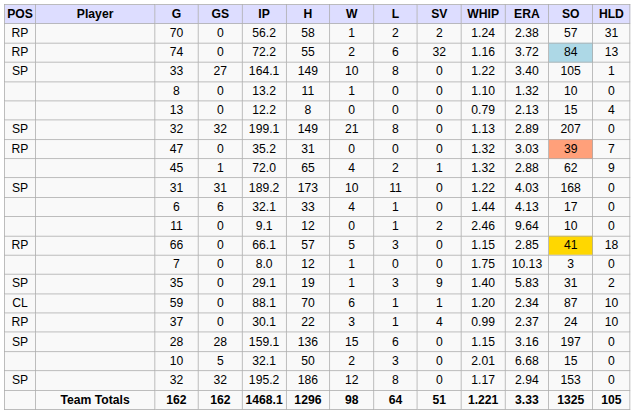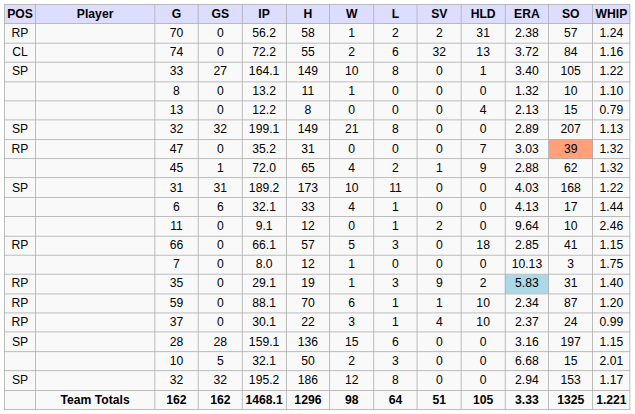 <table class="wikitable sortable">
 <tr>
 <th style="background:#ddf; width:5%;">POS</th>
 <th style="background:#ddf; width:19%;">Player</th>
 <th style="background:#ddf; width:7%;">G</th>
 <th style="background:#ddf; width:7%;">GS</th>
 <th style="background:#ddf; width:7%;">IP</th>
 <th style="background:#ddf; width:7%;">H</th>
 <th style="background:#ddf; width:7%;">W</th>
 <th style="background:#ddf; width:7%;">L</th>
 <th style="background:#ddf; width:7%;">SV</th>
-<th style="background:#ddf; width:7%;">WHIP</th>
+<th style="background:#ddf; width:7%;">HLD</th>
 <th style="background:#ddf; width:7%;">ERA</th>
 <th style="background:#ddf; width:7%;">SO</th>
-<th style="background:#ddf; width:7%;">HLD</th>
+<th style="background:#ddf; width:7%;">WHIP</th>
 </tr>
 <tr style="text-align:center;">
 <td>RP</td>
 <td></td>
 <td>70</td>
 <td>0</td>
 <td>56.2</td>
 <td>58</td>
 <td>1</td>
 <td>2</td>
 <td>2</td>
-<td>1.24</td>
+<td>31</td>
 <td>2.38</td>
 <td>57</td>
-<td>31</td>
+<td>1.24</td>
 </tr>
 <tr style="text-align:center;">
-<td>RP</td>
+<td>CL</td>
 <td></td>
 <td>74</td>
 <td>0</td>
 <td>72.2</td>
 <td>55</td>
 <td>2</td>
 <td>6</td>
 <td>32</td>
+<td>13</td>
+<td>3.72</td>
+<td>84</td>
 <td>1.16</td>
-<td>3.72</td>
-<td style="background: lightblue;">84</td>
-<td>13</td>
 </tr>
 <tr style="text-align:center;">
 <td>SP</td>
 <td></td>
 <td>33</td>
 <td>27</td>
 <td>164.1</td>
 <td>149</td>
 <td>10</td>
 <td>8</td>
 <td>0</td>
-<td>1.22</td>
+<td>1</td>
 <td>3.40</td>
 <td>105</td>
-<td>1</td>
+<td>1.22</td>
 </tr>
 <tr style="text-align:center;">
 <td></td>
 <td></td>
 <td>8</td>
 <td>0</td>
 <td>13.2</td>
 <td>11</td>
 <td>1</td>
 <td>0</td>
 <td>0</td>
-<td>1.10</td>
+<td>0</td>
 <td>1.32</td>
 <td>10</td>
-<td>0</td>
+<td>1.10</td>
 </tr>
 <tr style="text-align:center;">
 <td></td>
 <td></td>
 <td>13</td>
 <td>0</td>
 <td>12.2</td>
 <td>8</td>
 <td>0</td>
 <td>0</td>
 <td>0</td>
-<td>0.79</td>
+<td>4</td>
 <td>2.13</td>
 <td>15</td>
-<td>4</td>
+<td>0.79</td>
 </tr>
 <tr style="text-align:center;">
 <td>SP</td>
 <td></td>
 <td>32</td>
 <td>32</td>
 <td>199.1</td>
 <td>149</td>
 <td>21</td>
 <td>8</td>
 <td>0</td>
-<td>1.13</td>
+<td>0</td>
 <td>2.89</td>
 <td>207</td>
-<td>0</td>
+<td>1.13</td>
 </tr>
 <tr style="text-align:center;">
 <td>RP</td>
 <td></td>
 <td>47</td>
 <td>0</td>
 <td>35.2</td>
 <td>31</td>
 <td>0</td>
 <td>0</td>
 <td>0</td>
-<td>1.32</td>
+<td>7</td>
 <td>3.03</td>
 <td style="background: lightsalmon;">39</td>
-<td>7</td>
+<td>1.32</td>
 </tr>
 <tr style="text-align:center;">
 <td></td>
 <td></td>
 <td>45</td>
 <td>1</td>
 <td>72.0</td>
 <td>65</td>
 <td>4</td>
 <td>2</td>
 <td>1</td>
-<td>1.32</td>
+<td>9</td>
 <td>2.88</td>
 <td>62</td>
-<td>9</td>
+<td>1.32</td>
 </tr>
 <tr style="text-align:center;">
 <td>SP</td>
 <td></td>
 <td>31</td>
 <td>31</td>
 <td>189.2</td>
 <td>173</td>
 <td>10</td>
 <td>11</td>
 <td>0</td>
-<td>1.22</td>
+<td>0</td>
 <td>4.03</td>
 <td>168</td>
-<td>0</td>
+<td>1.22</td>
 </tr>
 <tr style="text-align:center;">
 <td></td>
 <td></td>
 <td>6</td>
 <td>6</td>
 <td>32.1</td>
 <td>33</td>
 <td>4</td>
 <td>1</td>
 <td>0</td>
-<td>1.44</td>
+<td>0</td>
 <td>4.13</td>
 <td>17</td>
-<td>0</td>
+<td>1.44</td>
 </tr>
 <tr style="text-align:center;">
 <td></td>
 <td></td>
 <td>11</td>
 <td>0</td>
 <td>9.1</td>
 <td>12</td>
 <td>0</td>
 <td>1</td>
 <td>2</td>
-<td>2.46</td>
+<td>0</td>
 <td>9.64</td>
 <td>10</td>
-<td>0</td>
+<td>2.46</td>
 </tr>
 <tr style="text-align:center;">
 <td>RP</td>
 <td></td>
 <td>66</td>
 <td>0</td>
 <td>66.1</td>
 <td>57</td>
 <td>5</td>
 <td>3</td>
 <td>0</td>
+<td>18</td>
+<td>2.85</td>
+<td>41</td>
 <td>1.15</td>
-<td>2.85</td>
-<td style="background: gold;">41</td>
-<td>18</td>
 </tr>
 <tr style="text-align:center;">
 <td></td>
 <td></td>
 <td>7</td>
 <td>0</td>
 <td>8.0</td>
 <td>12</td>
 <td>1</td>
 <td>0</td>
 <td>0</td>
-<td>1.75</td>
+<td>0</td>
 <td>10.13</td>
 <td>3</td>
-<td>0</td>
+<td>1.75</td>
 </tr>
 <tr style="text-align:center;">
-<td>SP</td>
+<td>RP</td>
 <td></td>
 <td>35</td>
 <td>0</td>
 <td>29.1</td>
 <td>19</td>
 <td>1</td>
 <td>3</td>
 <td>9</td>
+<td>2</td>
+<td style="background: lightblue;">5.83</td>
+<td>31</td>
 <td>1.40</td>
-<td>5.83</td>
-<td>31</td>
-<td>2</td>
 </tr>
 <tr style="text-align:center;">
-<td>CL</td>
+<td>RP</td>
 <td></td>
 <td>59</td>
 <td>0</td>
 <td>88.1</td>
 <td>70</td>
 <td>6</td>
 <td>1</td>
 <td>1</td>
-<td>1.20</td>
+<td>10</td>
 <td>2.34</td>
 <td>87</td>
-<td>10</td>
+<td>1.20</td>
 </tr>
 <tr style="text-align:center;">
 <td>RP</td>
 <td></td>
 <td>37</td>
 <td>0</td>
 <td>30.1</td>
 <td>22</td>
 <td>3</td>
 <td>1</td>
 <td>4</td>
-<td>0.99</td>
+<td>10</td>
 <td>2.37</td>
 <td>24</td>
-<td>10</td>
+<td>0.99</td>
 </tr>
 <tr style="text-align:center;">
 <td>SP</td>
 <td></td>
 <td>28</td>
 <td>28</td>
 <td>159.1</td>
 <td>136</td>
 <td>15</td>
 <td>6</td>
 <td>0</td>
-<td>1.15</td>
+<td>0</td>
 <td>3.16</td>
 <td>197</td>
-<td>0</td>
+<td>1.15</td>
 </tr>
 <tr style="text-align:center;">
 <td></td>
 <td></td>
 <td>10</td>
 <td>5</td>
 <td>32.1</td>
 <td>50</td>
 <td>2</td>
 <td>3</td>
 <td>0</td>
-<td>2.01</td>
+<td>0</td>
 <td>6.68</td>
 <td>15</td>
-<td>0</td>
+<td>2.01</td>
 </tr>
 <tr style="text-align:center;">
 <td>SP</td>
 <td></td>
 <td>32</td>
 <td>32</td>
 <td>195.2</td>
 <td>186</td>
 <td>12</td>
 <td>8</td>
 <td>0</td>
-<td>1.17</td>
+<td>0</td>
 <td>2.94</td>
 <td>153</td>
-<td>0</td>
+<td>1.17</td>
 </tr>
 <tr align="center" class="unsortable">
 <td></td>
 <td><strong>Team Totals</strong></td>
 <td><strong>162</strong></td>
 <td><strong>162</strong></td>
 <td><strong>1468.1</strong></td>
 <td><strong>1296</strong></td>
 <td><strong>98</strong></td>
 <td><strong>64</strong></td>
 <td><strong>51</strong></td>
-<td><strong>1.221</strong></td>
+<td><strong>105</strong></td>
 <td><strong>3.33</strong></td>
 <td><strong>1325</strong></td>
-<td><strong>105</strong></td>
+<td><strong>1.221</strong></td>
 </tr>
 </table>
